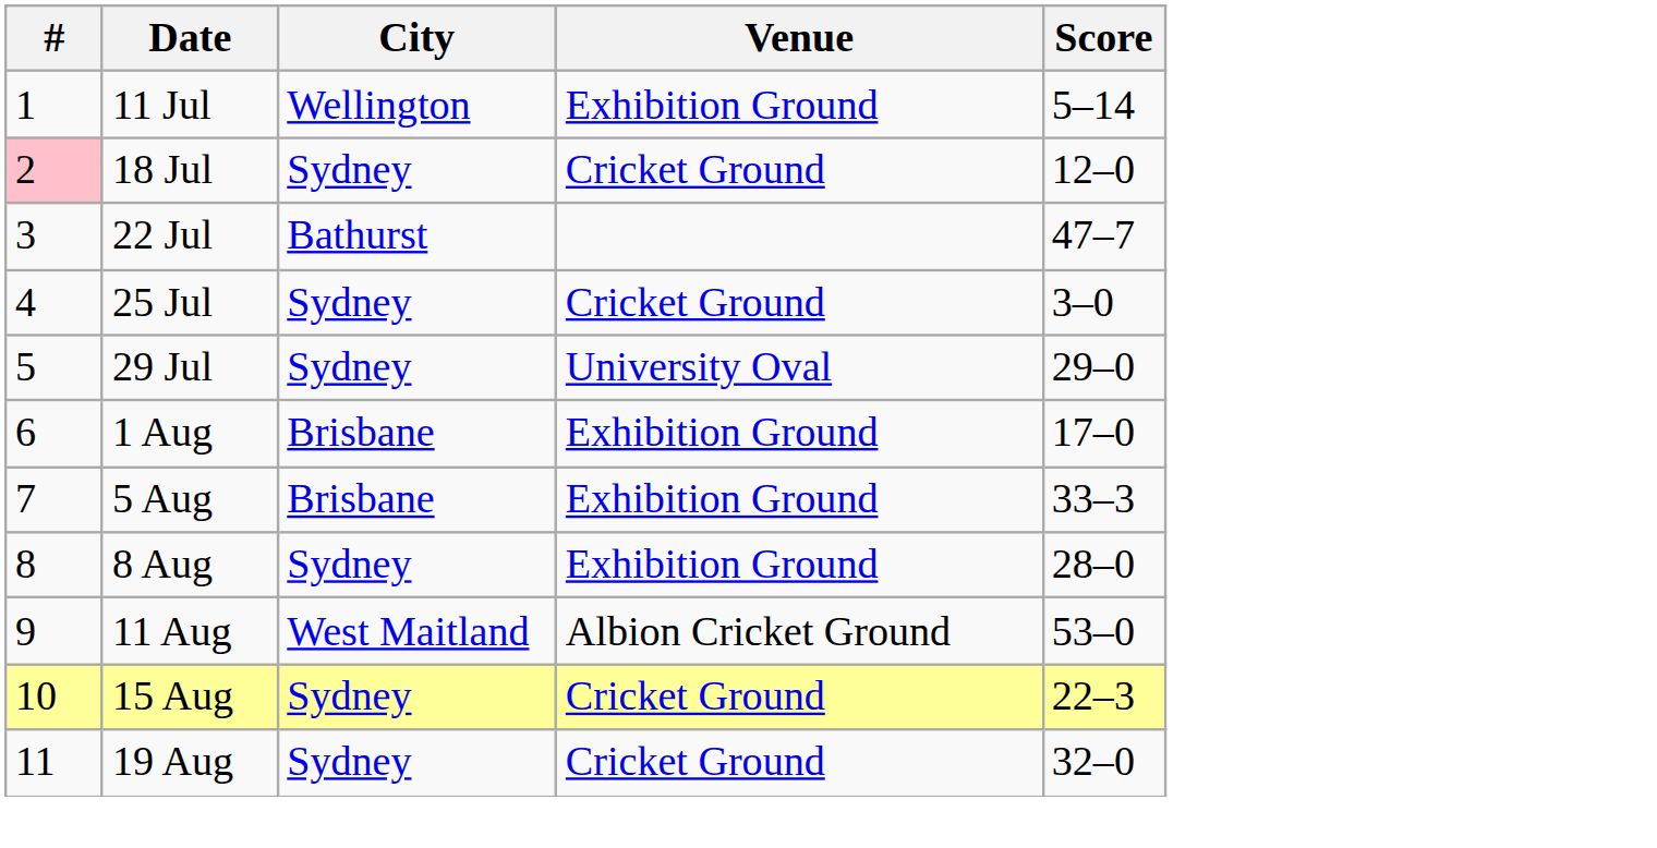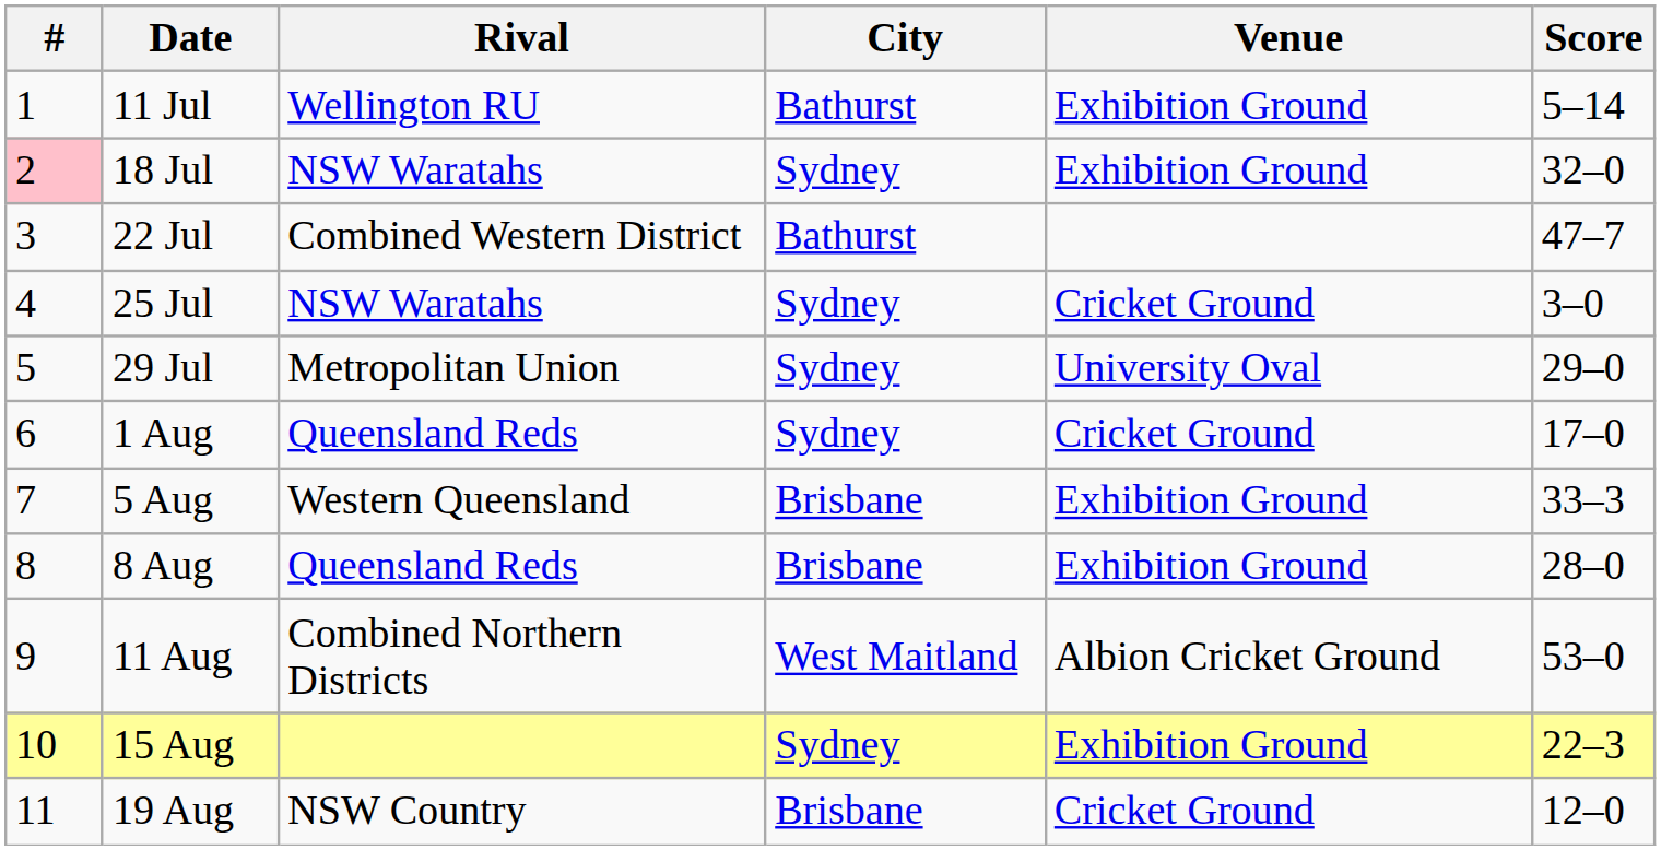 <table class="wikitable sortable">
 <tr>
 <th width=30px>#</th>
 <th width=60px>Date</th>
+<th width=180px>Rival</th>
 <th width=100px>City</th>
 <th width=180px>Venue</th>
 <th width=40px>Score</th>
 </tr>
 <tr>
 <td>1</td>
 <td>11 Jul</td>
-<td><a href='#'>Wellington</a></td>
+<td><a href='#'>Wellington RU</a></td>
+<td><a href='#'>Bathurst</a></td>
 <td><a href='#'>Exhibition Ground</a></td>
 <td>5–14</td>
 </tr>
 <tr>
 <td style="background: pink;">2</td>
 <td>18 Jul</td>
+<td><a href='#'>NSW Waratahs</a></td>
 <td><a href='#'>Sydney</a></td>
-<td><a href='#'>Cricket Ground</a></td>
-<td>12–0</td>
+<td><a href='#'>Exhibition Ground</a></td>
+<td>32–0</td>
 </tr>
 <tr>
 <td>3</td>
 <td>22 Jul</td>
+<td>Combined Western District</td>
 <td><a href='#'>Bathurst</a></td>
 <td></td>
 <td>47–7</td>
 </tr>
 <tr>
 <td>4</td>
 <td>25 Jul</td>
+<td><a href='#'>NSW Waratahs</a></td>
 <td><a href='#'>Sydney</a></td>
 <td><a href='#'>Cricket Ground</a></td>
 <td>3–0</td>
 </tr>
 <tr>
 <td>5</td>
 <td>29 Jul</td>
+<td>Metropolitan Union</td>
 <td><a href='#'>Sydney</a></td>
 <td><a href='#'>University Oval</a></td>
 <td>29–0</td>
 </tr>
 <tr>
 <td>6</td>
 <td>1 Aug</td>
-<td><a href='#'>Brisbane</a></td>
-<td><a href='#'>Exhibition Ground</a></td>
+<td><a href='#'>Queensland Reds</a></td>
+<td><a href='#'>Sydney</a></td>
+<td><a href='#'>Cricket Ground</a></td>
 <td>17–0</td>
 </tr>
 <tr>
 <td>7</td>
 <td>5 Aug</td>
+<td>Western Queensland</td>
 <td><a href='#'>Brisbane</a></td>
 <td><a href='#'>Exhibition Ground</a></td>
 <td>33–3</td>
 </tr>
 <tr>
 <td>8</td>
 <td>8 Aug</td>
-<td><a href='#'>Sydney</a></td>
+<td><a href='#'>Queensland Reds</a></td>
+<td><a href='#'>Brisbane</a></td>
 <td><a href='#'>Exhibition Ground</a></td>
 <td>28–0</td>
 </tr>
 <tr>
 <td>9</td>
 <td>11 Aug</td>
+<td>Combined Northern Districts</td>
 <td><a href='#'>West Maitland</a></td>
 <td>Albion Cricket Ground</td>
 <td>53–0</td>
 </tr>
 <tr bgcolor=#ffff99>
 <td>10</td>
 <td>15 Aug</td>
+<td></td>
 <td><a href='#'>Sydney</a></td>
-<td><a href='#'>Cricket Ground</a></td>
+<td><a href='#'>Exhibition Ground</a></td>
 <td>22–3</td>
 </tr>
 <tr>
 <td>11</td>
 <td>19 Aug</td>
-<td><a href='#'>Sydney</a></td>
+<td>NSW Country</td>
+<td><a href='#'>Brisbane</a></td>
 <td><a href='#'>Cricket Ground</a></td>
-<td>32–0</td>
+<td>12–0</td>
 </tr>
 </table>
